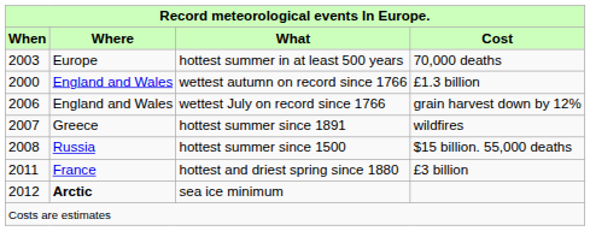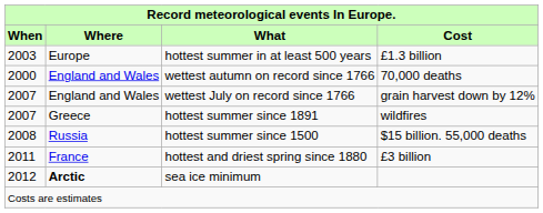 <table class="wikitable">
 <tr>
 <th colspan="4"  style="text-align:center; background:#cfb;">Record meteorological events In Europe.</th>
 </tr>
 <tr>
 <th style="background:#cfb;">When</th>
 <th style="background:#cfb;">Where</th>
 <th style="background:#cfb;">What</th>
 <th style="background:#cfb;">Cost</th>
 </tr>
 <tr style="text-align:left;">
 <td>2003</td>
 <td style="text-align:left;">Europe</td>
 <td style="text-align:left;">hottest summer in at least 500 years</td>
-<td style="text-align:left;">70,000 deaths</td>
+<td style="text-align:left;">£1.3 billion</td>
 </tr>
 <tr>
 <td style="text-align:left;">2000</td>
 <td style="text-align:left;"><a href='#'>England and Wales</a></td>
 <td style="text-align:left;">wettest autumn on record since 1766</td>
-<td style="text-align:left;">£1.3 billion</td>
+<td style="text-align:left;">70,000 deaths</td>
 </tr>
 <tr style="text-align:left;">
-<td>2006</td>
+<td>2007</td>
 <td style="text-align:left;">England and Wales</td>
 <td style="text-align:left;">wettest July on record since 1766</td>
 <td style="text-align:left;">grain harvest down by 12%</td>
 </tr>
 <tr style="text-align:left;">
 <td>2007</td>
 <td style="text-align:left;">Greece</td>
 <td style="text-align:left;">hottest summer since 1891</td>
 <td style="text-align:left;">wildfires</td>
 </tr>
 <tr>
 <td style="text-align:left;">2008</td>
 <td style="text-align:left;"><a href='#'>Russia</a></td>
 <td style="text-align:left;">hottest summer since 1500</td>
 <td style="text-align:left;">$15 billion. 55,000 deaths</td>
 </tr>
 <tr>
 <td style="text-align:left;">2011</td>
 <td style="text-align:left;"><a href='#'>France</a></td>
 <td style="text-align:left;">hottest and driest spring since 1880</td>
 <td style="text-align:left;">£3 billion</td>
 </tr>
 <tr style="text-align:left;">
 <td>2012</td>
 <td style="text-align:left;"><strong>Arctic</strong></td>
 <td style="text-align:left;">sea ice minimum</td>
 <td style="text-align:left;"></td>
 </tr>
 <tr>
 <td colspan="4" style="text-align:left;"><small>Costs are estimates </small></td>
 </tr>
 </table>
